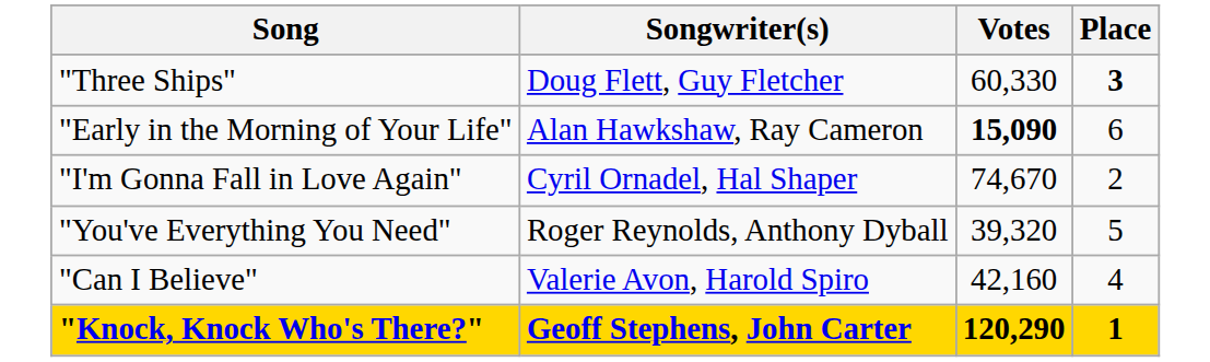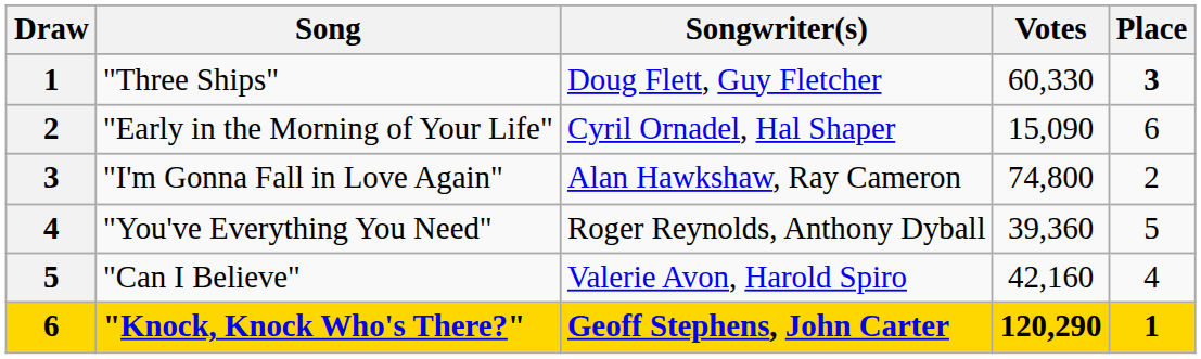 <table class="sortable wikitable plainrowheaders" style="margin: 1em auto 1em auto; text-align:left;">
 <tr>
+<th scope="col">Draw</th>
 <th scope="col">Song</th>
 <th class="unsortable" scope="col">Songwriter(s)</th>
 <th scope="col">Votes</th>
 <th scope="col">Place</th>
 </tr>
 <tr>
+<th scope="row" style="text-align:center;">1</th>
 <td>"Three Ships"</td>
 <td><a href='#'>Doug Flett</a>, <a href='#'>Guy Fletcher</a></td>
 <td style="text-align:center;">60,330</td>
 <td style="text-align:center;"><strong>3</strong></td>
 </tr>
 <tr>
+<th scope="row" style="text-align:center;">2</th>
 <td>"Early in the Morning of Your Life"</td>
-<td><a href='#'>Alan Hawkshaw</a>, Ray Cameron</td>
-<td style="text-align:center;"><strong>15,090</strong></td>
+<td><a href='#'>Cyril Ornadel</a>, <a href='#'>Hal Shaper</a></td>
+<td style="text-align:center;">15,090</td>
 <td style="text-align:center;">6</td>
 </tr>
 <tr>
+<th scope="row" style="text-align:center;">3</th>
 <td>"I'm Gonna Fall in Love Again"</td>
-<td><a href='#'>Cyril Ornadel</a>, <a href='#'>Hal Shaper</a></td>
-<td style="text-align:center;">74,670</td>
+<td><a href='#'>Alan Hawkshaw</a>, Ray Cameron</td>
+<td style="text-align:center;">74,800</td>
 <td style="text-align:center;">2</td>
 </tr>
 <tr>
+<th scope="row" style="text-align:center;">4</th>
 <td>"You've Everything You Need"</td>
 <td>Roger Reynolds, Anthony Dyball</td>
-<td style="text-align:center;">39,320</td>
+<td style="text-align:center;">39,360</td>
 <td style="text-align:center;">5</td>
 </tr>
 <tr>
+<th scope="row" style="text-align:center;">5</th>
 <td>"Can I Believe"</td>
 <td><a href='#'>Valerie Avon</a>, <a href='#'>Harold Spiro</a></td>
 <td style="text-align:center;">42,160</td>
 <td style="text-align:center;">4</td>
 </tr>
 <tr style="background:gold; font-weight:bold;">
+<th scope="row" style="text-align:center; font-weight:bold; background:gold;">6</th>
 <td>"<a href='#'>Knock, Knock Who's There?</a>"</td>
 <td><a href='#'>Geoff Stephens</a>, <a href='#'>John Carter</a></td>
 <td style="text-align:center;">120,290</td>
 <td style="text-align:center;">1</td>
 </tr>
 </table>
